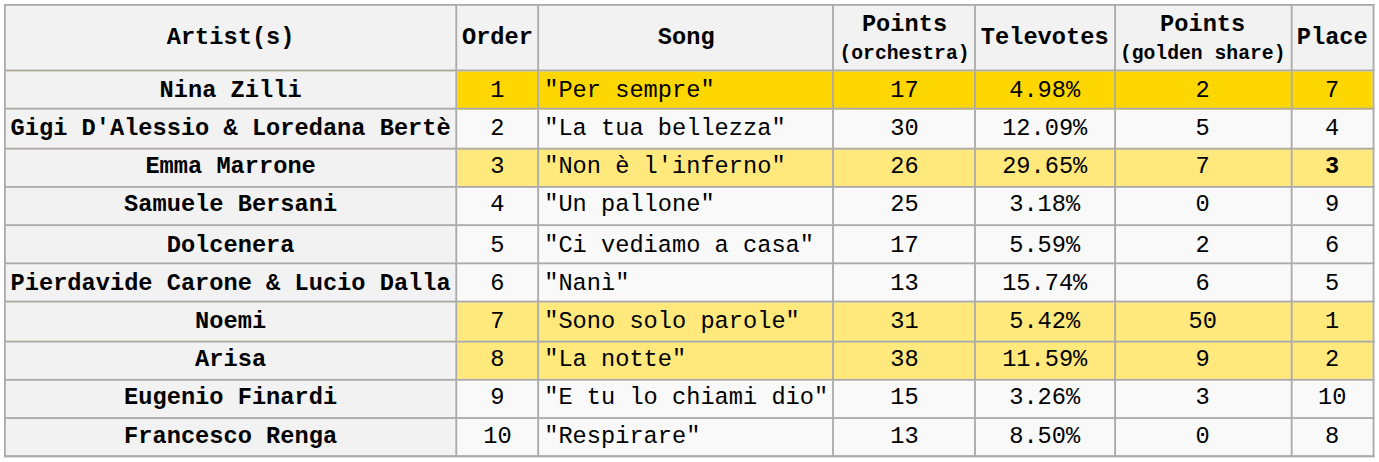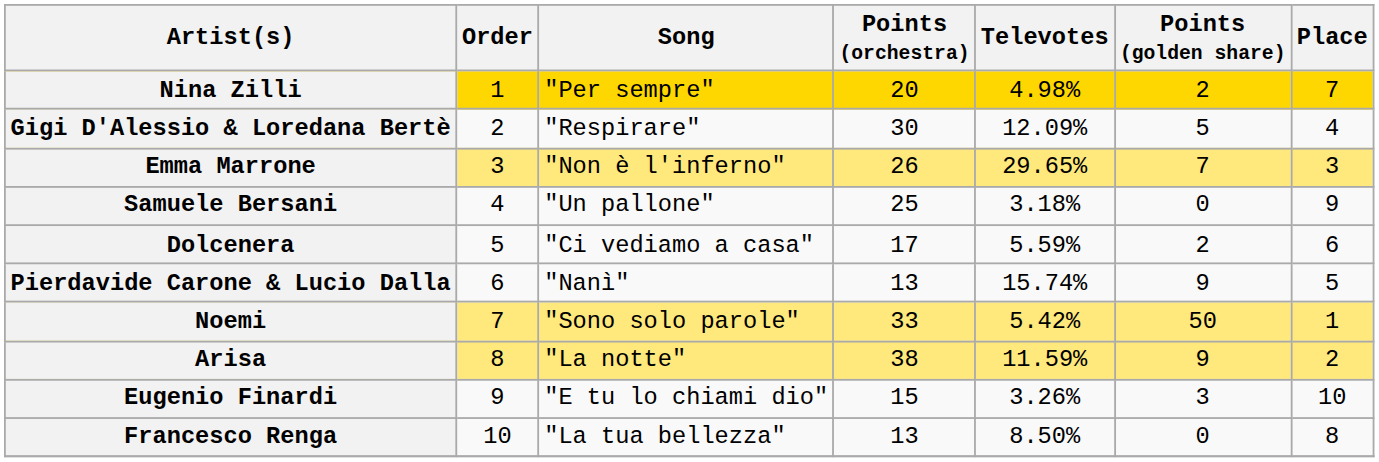 <table class="sortable wikitable plainrowheaders">
 <tr>
 <th>Artist(s)</th>
 <th>Order</th>
 <th>Song</th>
 <th>Points<br><small>(orchestra)</small></th>
 <th>Televotes</th>
 <th>Points<br><small>(golden share)</small></th>
 <th>Place</th>
 </tr>
 <tr bgcolor="gold">
 <th scope="row">Nina Zilli</th>
 <td style="text-align:center;">1</td>
 <td>"Per sempre"</td>
-<td style="text-align:center;">17</td>
+<td style="text-align:center;">20</td>
 <td style="text-align:center;">4.98%</td>
 <td style="text-align:center;">2</td>
 <td style="text-align:center;">7</td>
 </tr>
 <tr>
 <th scope="row">Gigi D'Alessio & Loredana Bertè</th>
 <td style="text-align:center;">2</td>
-<td>"La tua bellezza"</td>
+<td>"Respirare"</td>
 <td style="text-align:center;">30</td>
 <td style="text-align:center;">12.09%</td>
 <td style="text-align:center;">5</td>
 <td style="text-align:center;">4</td>
 </tr>
 <tr style="background:#ffe87c;">
 <th scope="row">Emma Marrone</th>
 <td style="text-align:center;">3</td>
 <td>"Non è l'inferno"</td>
 <td style="text-align:center;">26</td>
 <td style="text-align:center;">29.65%</td>
 <td style="text-align:center;">7</td>
-<td style="text-align:center;"><strong>3</strong></td>
+<td style="text-align:center;">3</td>
 </tr>
 <tr>
 <th scope="row">Samuele Bersani</th>
 <td style="text-align:center;">4</td>
 <td>"Un pallone"</td>
 <td style="text-align:center;">25</td>
 <td style="text-align:center;">3.18%</td>
 <td style="text-align:center;">0</td>
 <td style="text-align:center;">9</td>
 </tr>
 <tr>
 <th scope="row">Dolcenera</th>
 <td style="text-align:center;">5</td>
 <td>"Ci vediamo a casa"</td>
 <td style="text-align:center;">17</td>
 <td style="text-align:center;">5.59%</td>
 <td style="text-align:center;">2</td>
 <td style="text-align:center;">6</td>
 </tr>
 <tr>
 <th scope="row">Pierdavide Carone & Lucio Dalla</th>
 <td style="text-align:center;">6</td>
 <td>"Nanì"</td>
 <td style="text-align:center;">13</td>
 <td style="text-align:center;">15.74%</td>
-<td style="text-align:center;">6</td>
+<td style="text-align:center;">9</td>
 <td style="text-align:center;">5</td>
 </tr>
 <tr style="background:#ffe87c;">
 <th scope="row">Noemi</th>
 <td style="text-align:center;">7</td>
 <td>"Sono solo parole"</td>
-<td style="text-align:center;">31</td>
+<td style="text-align:center;">33</td>
 <td style="text-align:center;">5.42%</td>
 <td style="text-align:center;">50</td>
 <td style="text-align:center;">1</td>
 </tr>
 <tr style="background:#ffe87c;">
 <th scope="row">Arisa</th>
 <td style="text-align:center;">8</td>
 <td>"La notte"</td>
 <td style="text-align:center;">38</td>
 <td style="text-align:center;">11.59%</td>
 <td style="text-align:center;">9</td>
 <td style="text-align:center;">2</td>
 </tr>
 <tr>
 <th scope="row">Eugenio Finardi</th>
 <td style="text-align:center;">9</td>
 <td>"E tu lo chiami dio"</td>
 <td style="text-align:center;">15</td>
 <td style="text-align:center;">3.26%</td>
 <td style="text-align:center;">3</td>
 <td style="text-align:center;">10</td>
 </tr>
 <tr>
 <th scope="row">Francesco Renga</th>
 <td style="text-align:center;">10</td>
-<td>"Respirare"</td>
+<td>"La tua bellezza"</td>
 <td style="text-align:center;">13</td>
 <td style="text-align:center;">8.50%</td>
 <td style="text-align:center;">0</td>
 <td style="text-align:center;">8</td>
 </tr>
 <tr>
 </tr>
 </table>
